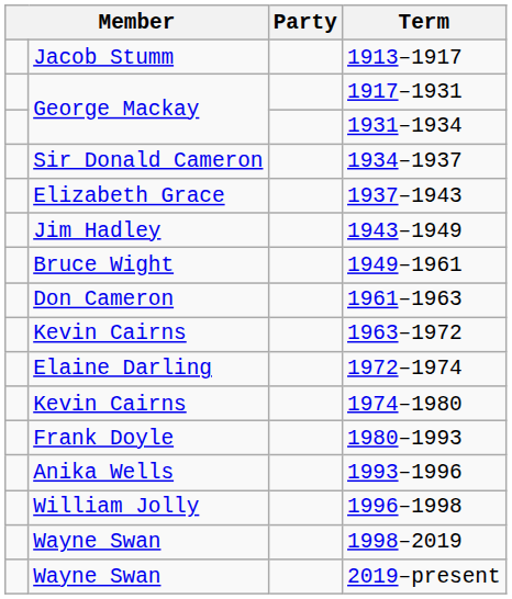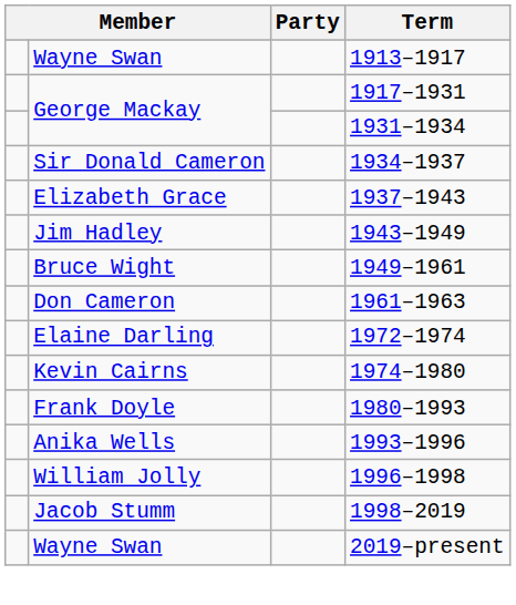 <table class="wikitable">
 <tr>
 <th colspan="2">Member</th>
 <th>Party</th>
 <th>Term</th>
 </tr>
 <tr>
 <td> </td>
-<td><a href='#'>Jacob Stumm</a></td>
+<td><a href='#'>Wayne Swan</a></td>
 <td></td>
 <td><a href='#'>1913</a>–1917</td>
 </tr>
 <tr>
 <td> </td>
 <td rowspan="2"><a href='#'>George Mackay</a></td>
 <td></td>
 <td><a href='#'>1917</a>–1931</td>
 </tr>
 <tr>
 <td> </td>
 <td></td>
 <td><a href='#'>1931</a>–1934</td>
 </tr>
 <tr>
 <td> </td>
 <td><a href='#'>Sir Donald Cameron</a></td>
 <td></td>
 <td><a href='#'>1934</a>–1937</td>
 </tr>
 <tr>
 <td> </td>
 <td><a href='#'>Elizabeth Grace</a></td>
 <td></td>
 <td><a href='#'>1937</a>–1943</td>
 </tr>
 <tr>
 <td> </td>
 <td><a href='#'>Jim Hadley</a></td>
 <td></td>
 <td><a href='#'>1943</a>–1949</td>
 </tr>
 <tr>
 <td> </td>
 <td><a href='#'>Bruce Wight</a></td>
 <td></td>
 <td><a href='#'>1949</a>–1961</td>
 </tr>
 <tr>
 <td> </td>
 <td><a href='#'>Don Cameron</a></td>
 <td></td>
 <td><a href='#'>1961</a>–1963</td>
 </tr>
 <tr>
 <td> </td>
-<td><a href='#'>Kevin Cairns</a></td>
-<td></td>
-<td><a href='#'>1963</a>–1972</td>
-</tr>
-<tr>
-<td> </td>
 <td><a href='#'>Elaine Darling</a></td>
 <td></td>
 <td><a href='#'>1972</a>–1974</td>
 </tr>
 <tr>
 <td> </td>
 <td><a href='#'>Kevin Cairns</a></td>
 <td></td>
 <td><a href='#'>1974</a>–1980</td>
 </tr>
 <tr>
 <td> </td>
 <td><a href='#'>Frank Doyle</a></td>
 <td></td>
 <td><a href='#'>1980</a>–1993</td>
 </tr>
 <tr>
 <td> </td>
 <td><a href='#'>Anika Wells</a></td>
 <td></td>
 <td><a href='#'>1993</a>–1996</td>
 </tr>
 <tr>
 <td> </td>
 <td><a href='#'>William Jolly</a></td>
 <td></td>
 <td><a href='#'>1996</a>–1998</td>
 </tr>
 <tr>
 <td> </td>
-<td><a href='#'>Wayne Swan</a></td>
+<td><a href='#'>Jacob Stumm</a></td>
 <td></td>
 <td><a href='#'>1998</a>–2019</td>
 </tr>
 <tr>
 <td> </td>
 <td><a href='#'>Wayne Swan</a></td>
 <td></td>
 <td><a href='#'>2019</a>–present</td>
 </tr>
 </table>
